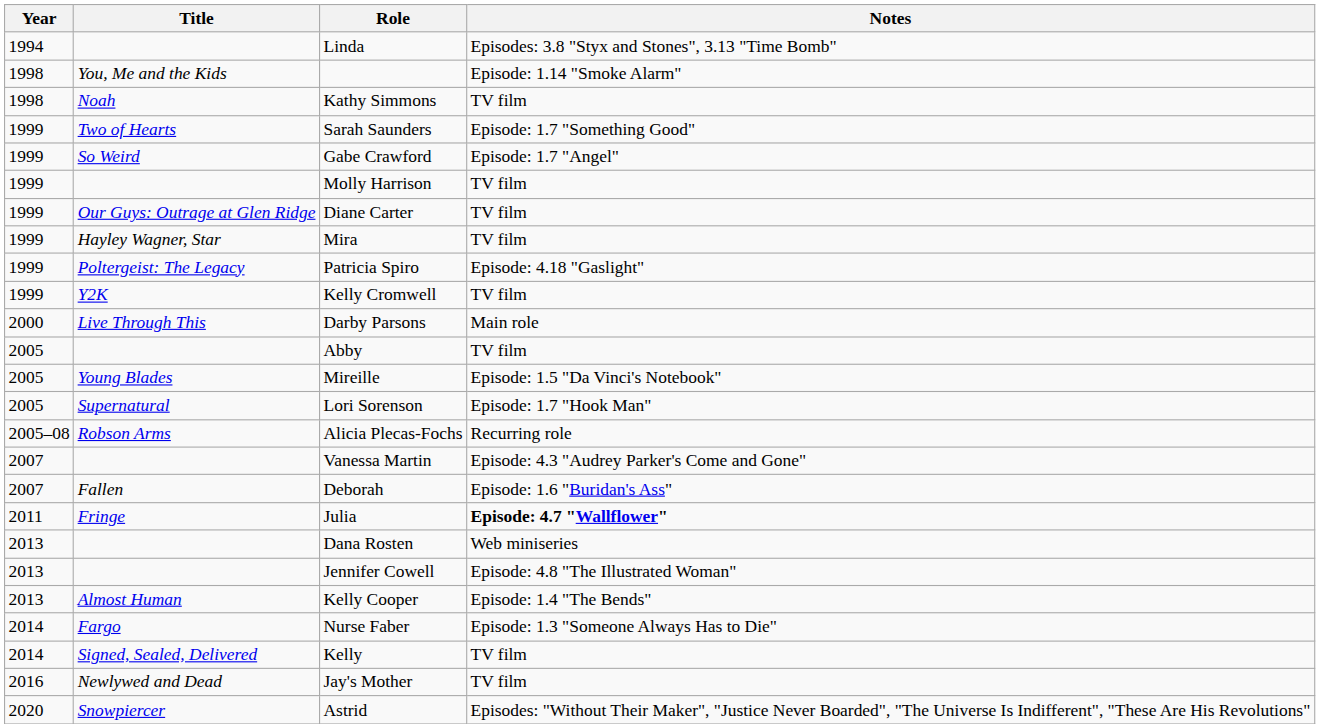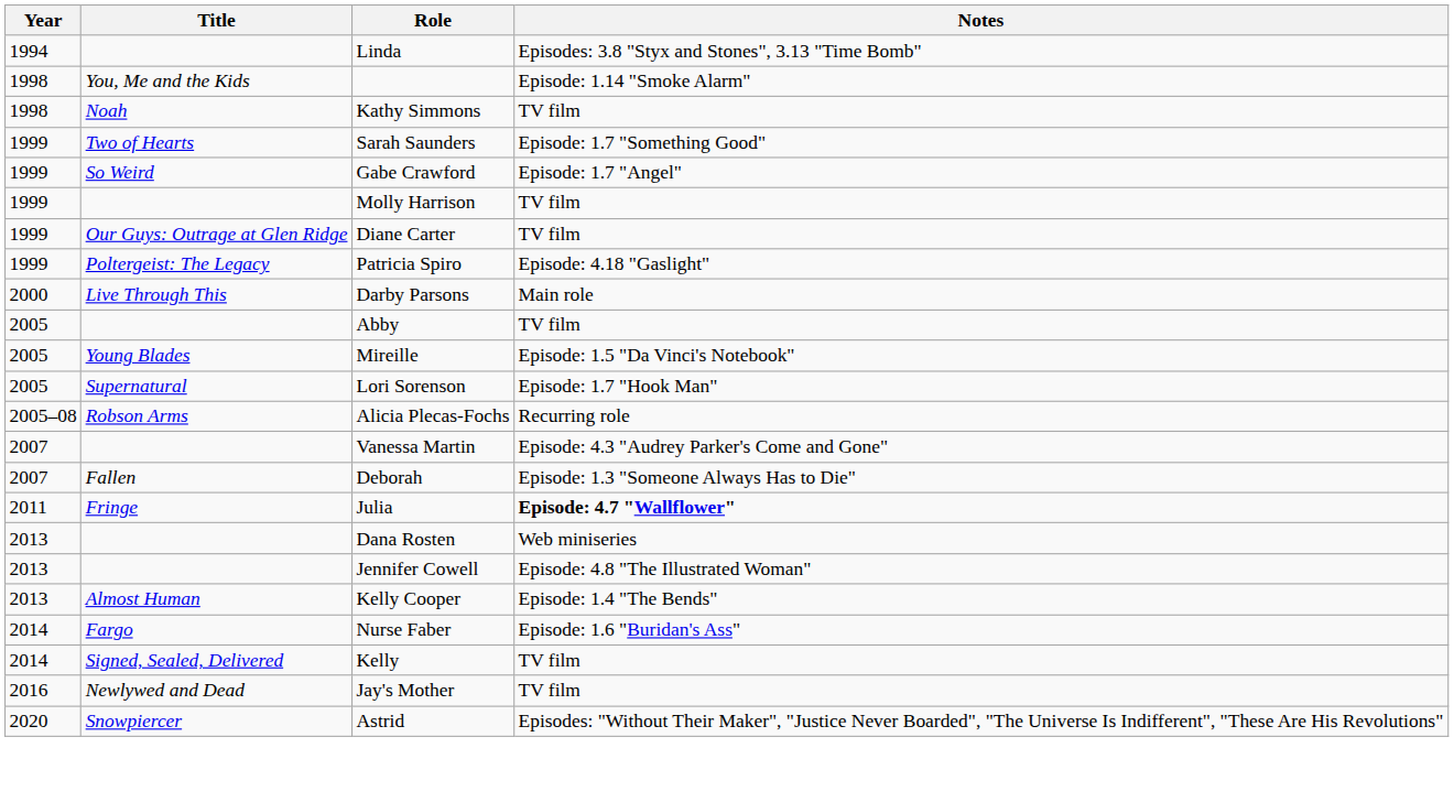 <table class="wikitable sortable">
 <tr>
 <th>Year</th>
 <th>Title</th>
 <th>Role</th>
 <th class="unsortable">Notes</th>
 </tr>
 <tr>
 <td>1994</td>
 <td><em></em></td>
 <td>Linda</td>
 <td>Episodes: 3.8 "Styx and Stones", 3.13 "Time Bomb"</td>
 </tr>
 <tr>
 <td>1998</td>
 <td><em>You, Me and the Kids</em></td>
 <td></td>
 <td>Episode: 1.14 "Smoke Alarm"</td>
 </tr>
 <tr>
 <td>1998</td>
 <td><em><a href='#'>Noah</a></em></td>
 <td>Kathy Simmons</td>
 <td>TV film</td>
 </tr>
 <tr>
 <td>1999</td>
 <td><em><a href='#'>Two of Hearts</a></em></td>
 <td>Sarah Saunders</td>
 <td>Episode: 1.7 "Something Good"</td>
 </tr>
 <tr>
 <td>1999</td>
 <td><em><a href='#'>So Weird</a></em></td>
 <td>Gabe Crawford</td>
 <td>Episode: 1.7 "Angel"</td>
 </tr>
 <tr>
 <td>1999</td>
 <td><em></em></td>
 <td>Molly Harrison</td>
 <td>TV film</td>
 </tr>
 <tr>
 <td>1999</td>
 <td><em><a href='#'>Our Guys: Outrage at Glen Ridge</a></em></td>
 <td>Diane Carter</td>
 <td>TV film</td>
 </tr>
 <tr>
 <td>1999</td>
-<td><em>Hayley Wagner, Star</em></td>
-<td>Mira</td>
-<td>TV film</td>
-</tr>
-<tr>
-<td>1999</td>
 <td><em><a href='#'>Poltergeist: The Legacy</a></em></td>
 <td>Patricia Spiro</td>
 <td>Episode: 4.18 "Gaslight"</td>
-</tr>
-<tr>
-<td>1999</td>
-<td><em><a href='#'>Y2K</a></em></td>
-<td>Kelly Cromwell</td>
-<td>TV film</td>
 </tr>
 <tr>
 <td>2000</td>
 <td><em><a href='#'>Live Through This</a></em></td>
 <td>Darby Parsons</td>
 <td>Main role</td>
 </tr>
 <tr>
 <td>2005</td>
 <td><em></em></td>
 <td>Abby</td>
 <td>TV film</td>
 </tr>
 <tr>
 <td>2005</td>
 <td><em><a href='#'>Young Blades</a></em></td>
 <td>Mireille</td>
 <td>Episode: 1.5 "Da Vinci's Notebook"</td>
 </tr>
 <tr>
 <td>2005</td>
 <td><em><a href='#'>Supernatural</a></em></td>
 <td>Lori Sorenson</td>
 <td>Episode: 1.7 "Hook Man"</td>
 </tr>
 <tr>
 <td>2005–08</td>
 <td><em><a href='#'>Robson Arms</a></em></td>
 <td>Alicia Plecas-Fochs</td>
 <td>Recurring role</td>
 </tr>
 <tr>
 <td>2007</td>
 <td><em></em></td>
 <td>Vanessa Martin</td>
 <td>Episode: 4.3 "Audrey Parker's Come and Gone"</td>
 </tr>
 <tr>
 <td>2007</td>
 <td><em>Fallen</em></td>
 <td>Deborah</td>
-<td>Episode: 1.6 "<a href='#'>Buridan's Ass</a>"</td>
+<td>Episode: 1.3 "Someone Always Has to Die"</td>
 </tr>
 <tr>
 <td>2011</td>
 <td><em><a href='#'>Fringe</a></em></td>
 <td>Julia</td>
 <td><strong>Episode: 4.7 "<a href='#'>Wallflower</a>"</strong></td>
 </tr>
 <tr>
 <td>2013</td>
 <td><em></em></td>
 <td>Dana Rosten</td>
 <td>Web miniseries</td>
 </tr>
 <tr>
 <td>2013</td>
 <td><em></em></td>
 <td>Jennifer Cowell</td>
 <td>Episode: 4.8 "The Illustrated Woman"</td>
 </tr>
 <tr>
 <td>2013</td>
 <td><em><a href='#'>Almost Human</a></em></td>
 <td>Kelly Cooper</td>
 <td>Episode: 1.4 "The Bends"</td>
 </tr>
 <tr>
 <td>2014</td>
 <td><em><a href='#'>Fargo</a></em></td>
 <td>Nurse Faber</td>
-<td>Episode: 1.3 "Someone Always Has to Die"</td>
+<td>Episode: 1.6 "<a href='#'>Buridan's Ass</a>"</td>
 </tr>
 <tr>
 <td>2014</td>
 <td><em><a href='#'>Signed, Sealed, Delivered</a></em></td>
 <td>Kelly</td>
 <td>TV film</td>
 </tr>
 <tr>
 <td>2016</td>
 <td><em>Newlywed and Dead</em></td>
 <td>Jay's Mother</td>
 <td>TV film</td>
 </tr>
 <tr>
 <td>2020</td>
 <td><em><a href='#'>Snowpiercer</a></em></td>
 <td>Astrid</td>
 <td>Episodes: "Without Their Maker", "Justice Never Boarded", "The Universe Is Indifferent", "These Are His Revolutions"</td>
 </tr>
 </table>
